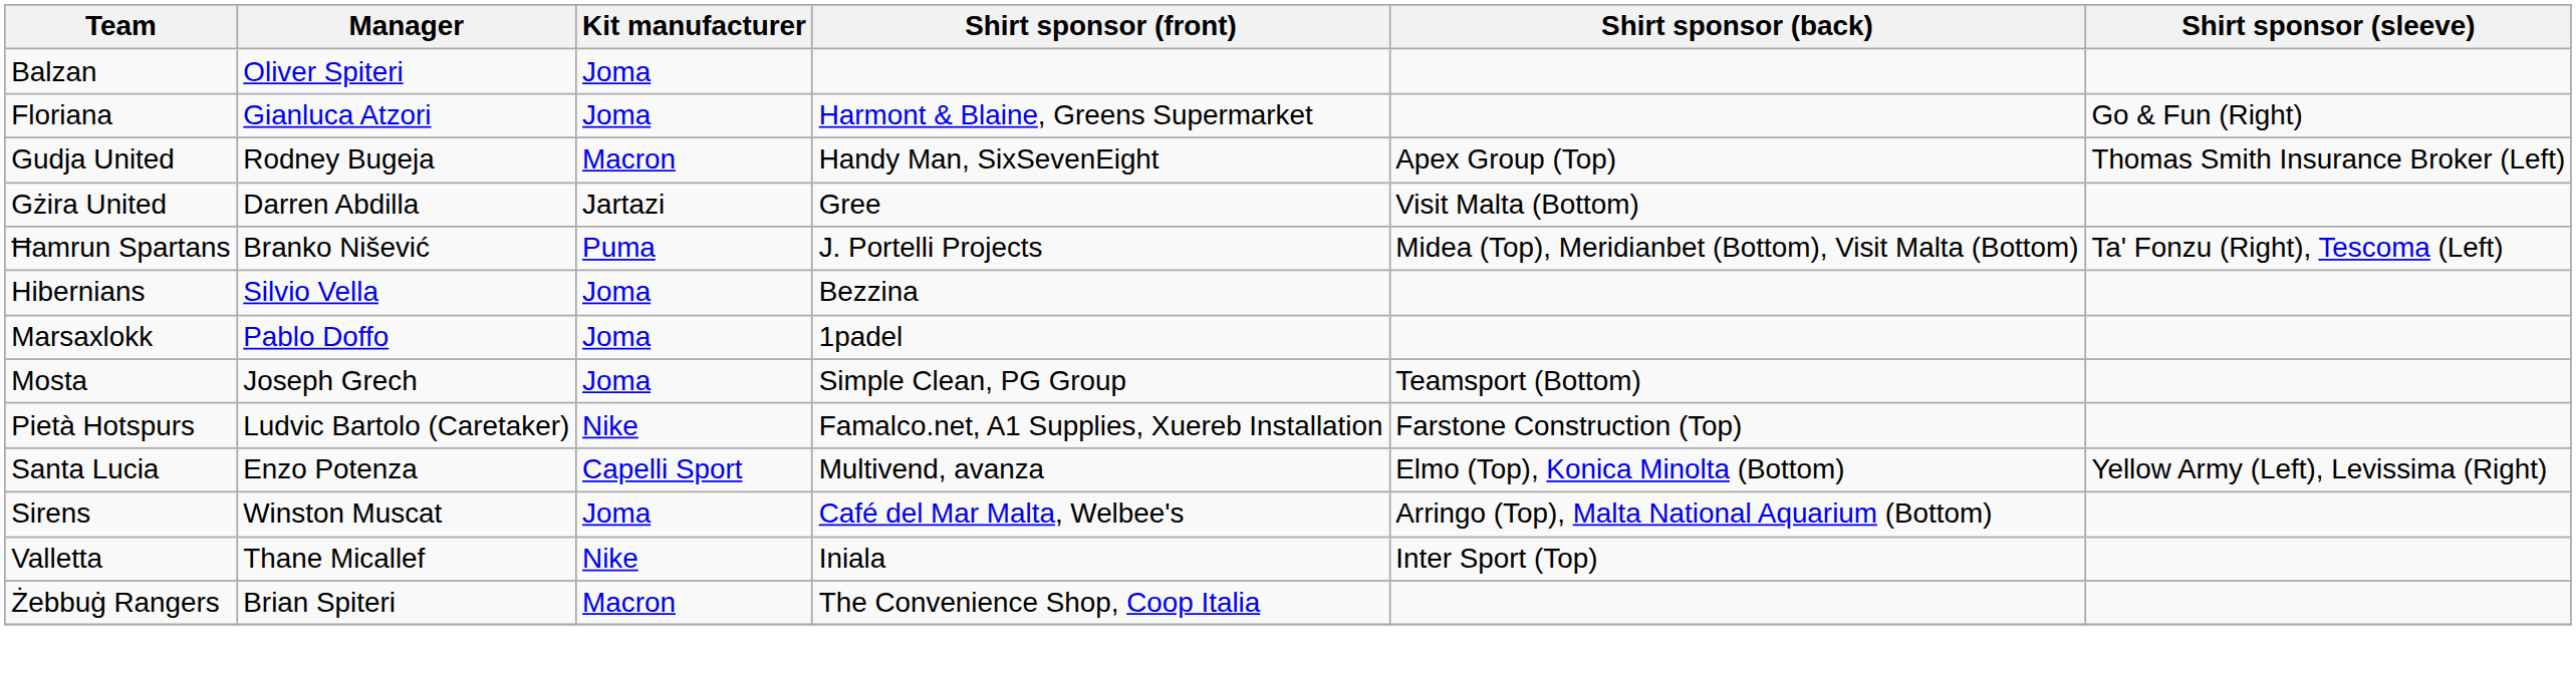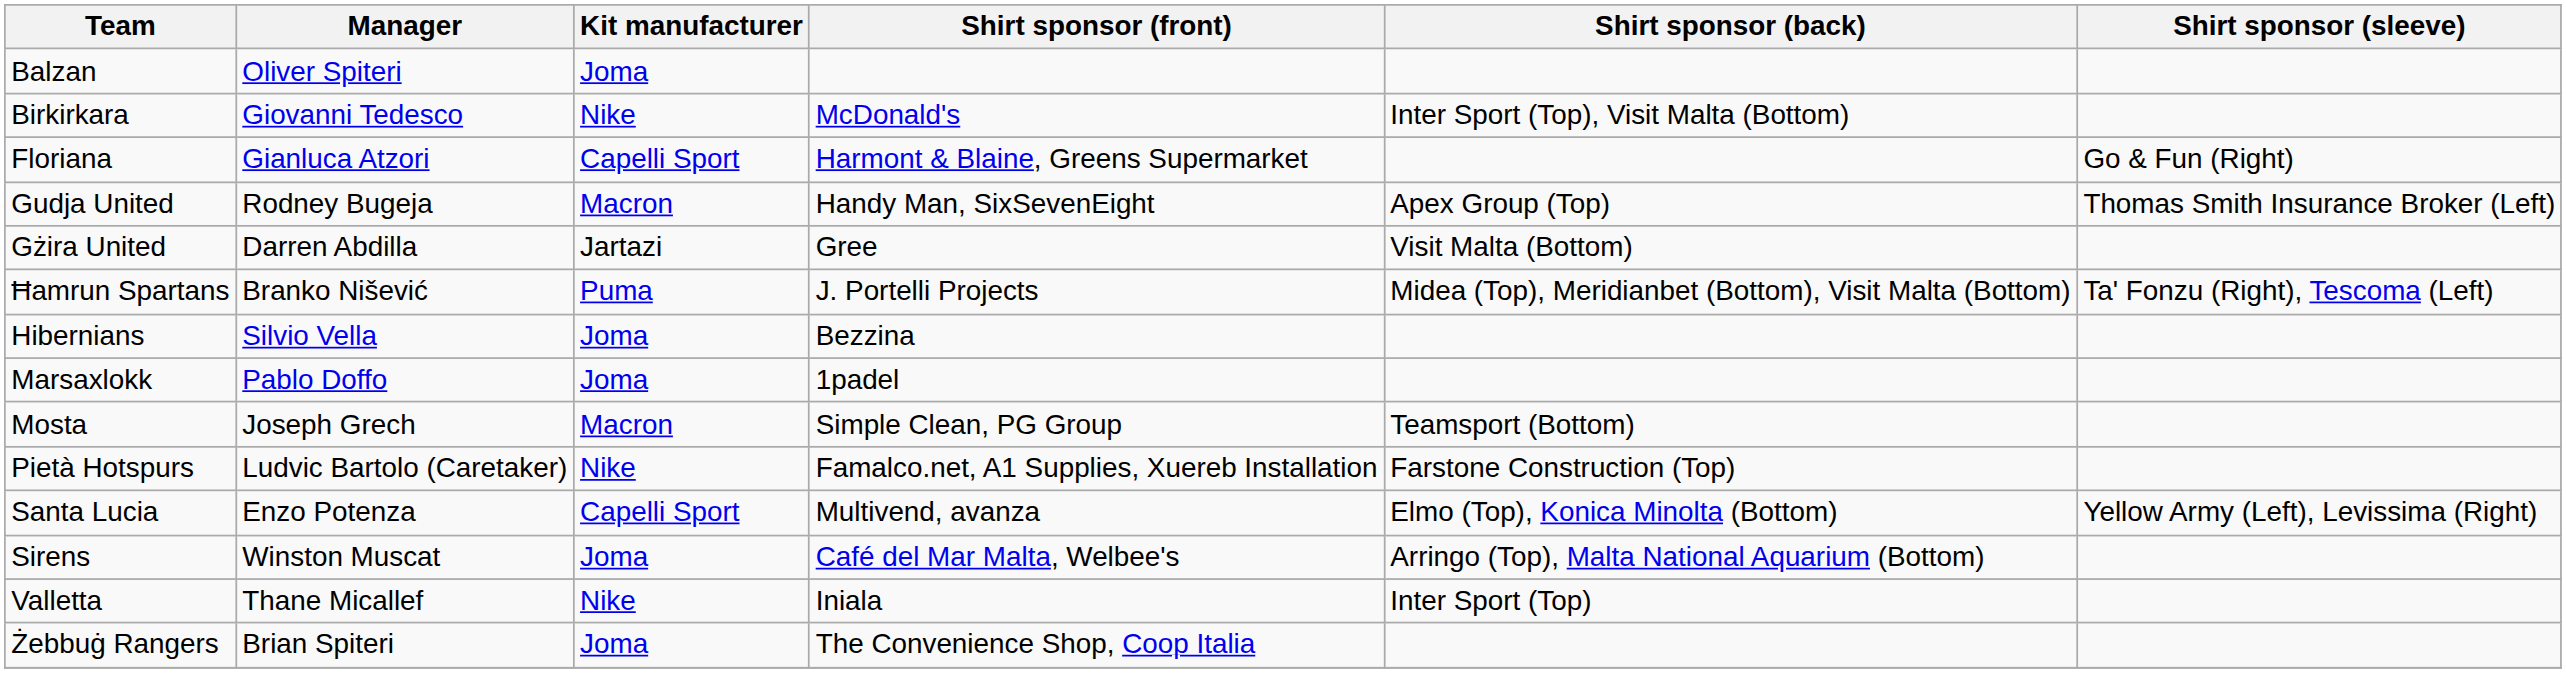 <table class="wikitable sortable">
 <tr>
 <th>Team</th>
 <th>Manager</th>
 <th>Kit manufacturer</th>
 <th>Shirt sponsor (front)</th>
 <th>Shirt sponsor (back)</th>
 <th>Shirt sponsor (sleeve)</th>
 </tr>
 <tr>
 <td>Balzan</td>
 <td> <a href='#'>Oliver Spiteri</a></td>
 <td><a href='#'>Joma</a></td>
 <td></td>
 <td></td>
 <td></td>
 </tr>
 <tr>
+<td>Birkirkara</td>
+<td> <a href='#'>Giovanni Tedesco</a></td>
+<td><a href='#'>Nike</a></td>
+<td><a href='#'>McDonald's</a></td>
+<td>Inter Sport (Top), Visit Malta (Bottom)</td>
+<td></td>
+</tr>
+<tr>
 <td>Floriana</td>
 <td> <a href='#'>Gianluca Atzori</a></td>
-<td><a href='#'>Joma</a></td>
+<td><a href='#'>Capelli Sport</a></td>
 <td><a href='#'>Harmont & Blaine</a>, Greens Supermarket</td>
 <td></td>
 <td>Go & Fun (Right)</td>
 </tr>
 <tr>
 <td>Gudja United</td>
 <td> Rodney Bugeja</td>
 <td><a href='#'>Macron</a></td>
 <td>Handy Man, SixSevenEight</td>
 <td>Apex Group (Top)</td>
 <td>Thomas Smith Insurance Broker (Left)</td>
 </tr>
 <tr>
 <td>Gżira United</td>
 <td> Darren Abdilla</td>
 <td>Jartazi</td>
 <td>Gree</td>
 <td>Visit Malta (Bottom)</td>
 <td></td>
 </tr>
 <tr>
 <td>Ħamrun Spartans</td>
 <td> Branko Nišević</td>
 <td><a href='#'>Puma</a></td>
 <td>J. Portelli Projects</td>
 <td>Midea (Top), Meridianbet (Bottom), Visit Malta (Bottom)</td>
 <td>Ta' Fonzu (Right), <a href='#'>Tescoma</a> (Left)</td>
 </tr>
 <tr>
 <td>Hibernians</td>
 <td> <a href='#'>Silvio Vella</a></td>
 <td><a href='#'>Joma</a></td>
 <td>Bezzina</td>
 <td></td>
 <td></td>
 </tr>
 <tr>
 <td>Marsaxlokk</td>
 <td> <a href='#'>Pablo Doffo</a></td>
 <td><a href='#'>Joma</a></td>
 <td>1padel</td>
 <td></td>
 <td></td>
 </tr>
 <tr>
 <td>Mosta</td>
 <td> Joseph Grech</td>
-<td><a href='#'>Joma</a></td>
+<td><a href='#'>Macron</a></td>
 <td>Simple Clean, PG Group</td>
 <td>Teamsport (Bottom)</td>
 <td></td>
 </tr>
 <tr>
 <td>Pietà Hotspurs</td>
 <td> Ludvic Bartolo (Caretaker)</td>
 <td><a href='#'>Nike</a></td>
 <td>Famalco.net, A1 Supplies, Xuereb Installation</td>
 <td>Farstone Construction (Top)</td>
 <td></td>
 </tr>
 <tr>
 <td>Santa Lucia</td>
 <td> Enzo Potenza</td>
 <td><a href='#'>Capelli Sport</a></td>
 <td>Multivend, avanza</td>
 <td>Elmo (Top), <a href='#'>Konica Minolta</a> (Bottom)</td>
 <td>Yellow Army (Left), Levissima (Right)</td>
 </tr>
 <tr>
 <td>Sirens</td>
 <td> Winston Muscat</td>
 <td><a href='#'>Joma</a></td>
 <td><a href='#'>Café del Mar Malta</a>, Welbee's</td>
 <td>Arringo (Top), <a href='#'>Malta National Aquarium</a> (Bottom)</td>
 <td></td>
 </tr>
 <tr>
 <td>Valletta</td>
 <td> Thane Micallef</td>
 <td><a href='#'>Nike</a></td>
 <td>Iniala</td>
 <td>Inter Sport (Top)</td>
 <td></td>
 </tr>
 <tr>
 <td>Żebbuġ Rangers</td>
 <td> Brian Spiteri</td>
-<td><a href='#'>Macron</a></td>
+<td><a href='#'>Joma</a></td>
 <td>The Convenience Shop, <a href='#'>Coop Italia</a></td>
 <td></td>
 <td></td>
 </tr>
 <tr>
 </tr>
 </table>
